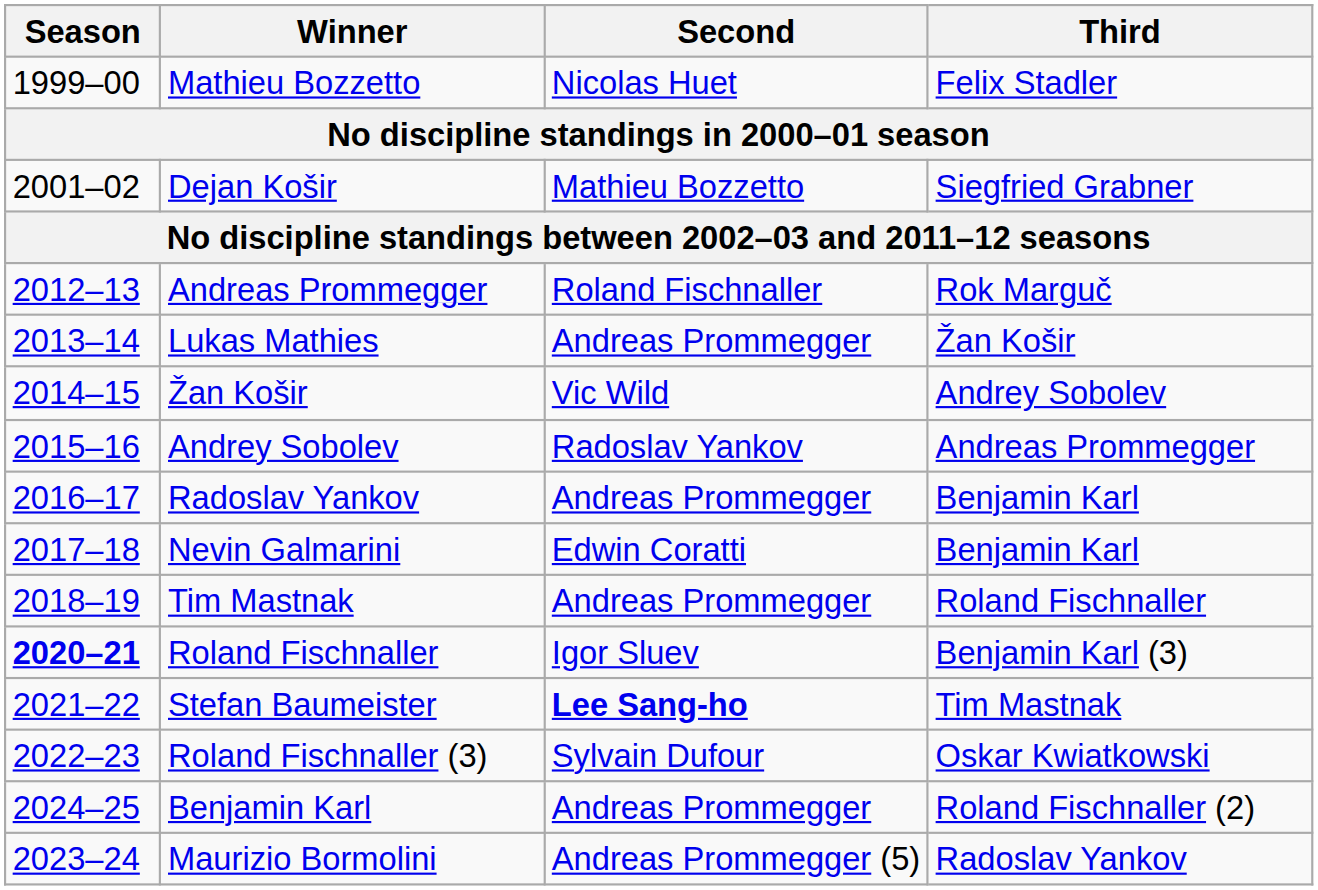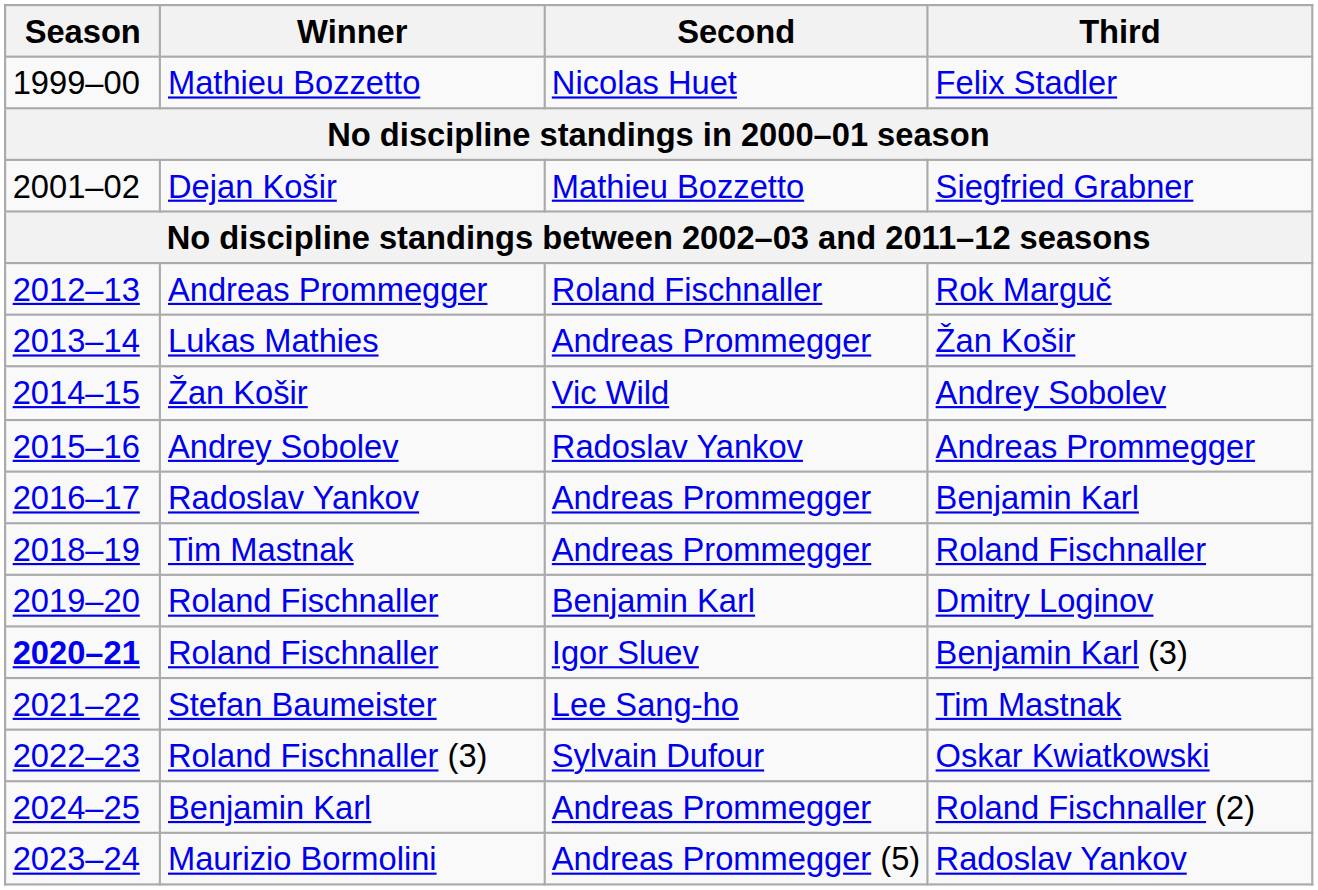 <table class="wikitable" style="font-size:95%;">
 <tr>
 <th width="69">Season</th>
 <th width="200">Winner</th>
 <th width="200">Second</th>
 <th width="200">Third</th>
 </tr>
 <tr>
 <td>1999–00</td>
 <td> <a href='#'>Mathieu Bozzetto</a></td>
 <td> <a href='#'>Nicolas Huet</a></td>
 <td> <a href='#'>Felix Stadler</a></td>
 </tr>
 <tr>
 <th colspan=4>No discipline standings in 2000–01 season</th>
 </tr>
 <tr>
 <td>2001–02</td>
 <td> <a href='#'>Dejan Košir</a></td>
 <td> <a href='#'>Mathieu Bozzetto</a></td>
 <td> <a href='#'>Siegfried Grabner</a></td>
 </tr>
 <tr>
 <th colspan=4>No discipline standings between 2002–03 and 2011–12 seasons</th>
 </tr>
 <tr>
 <td><a href='#'>2012–13</a></td>
 <td> <a href='#'>Andreas Prommegger</a></td>
 <td> <a href='#'>Roland Fischnaller</a></td>
 <td> <a href='#'>Rok Marguč</a></td>
 </tr>
 <tr>
 <td><a href='#'>2013–14</a></td>
 <td> <a href='#'>Lukas Mathies</a></td>
 <td> <a href='#'>Andreas Prommegger</a></td>
 <td> <a href='#'>Žan Košir</a></td>
 </tr>
 <tr>
 <td><a href='#'>2014–15</a></td>
 <td> <a href='#'>Žan Košir</a></td>
 <td> <a href='#'>Vic Wild</a></td>
 <td> <a href='#'>Andrey Sobolev</a></td>
 </tr>
 <tr>
 <td><a href='#'>2015–16</a></td>
 <td> <a href='#'>Andrey Sobolev</a></td>
 <td> <a href='#'>Radoslav Yankov</a></td>
 <td> <a href='#'>Andreas Prommegger</a></td>
 </tr>
 <tr>
 <td><a href='#'>2016–17</a></td>
 <td> <a href='#'>Radoslav Yankov</a></td>
 <td> <a href='#'>Andreas Prommegger</a></td>
 <td> <a href='#'>Benjamin Karl</a></td>
 </tr>
 <tr>
-<td><a href='#'>2017–18</a></td>
-<td> <a href='#'>Nevin Galmarini</a></td>
-<td> <a href='#'>Edwin Coratti</a></td>
-<td> <a href='#'>Benjamin Karl</a></td>
-</tr>
-<tr>
 <td><a href='#'>2018–19</a></td>
 <td> <a href='#'>Tim Mastnak</a></td>
 <td> <a href='#'>Andreas Prommegger</a></td>
 <td> <a href='#'>Roland Fischnaller</a></td>
+</tr>
+<tr>
+<td><a href='#'>2019–20</a></td>
+<td> <a href='#'>Roland Fischnaller</a></td>
+<td> <a href='#'>Benjamin Karl</a></td>
+<td> <a href='#'>Dmitry Loginov</a></td>
 </tr>
 <tr>
 <td><strong><a href='#'>2020–21</a></strong></td>
 <td> <a href='#'>Roland Fischnaller</a></td>
 <td> <a href='#'>Igor Sluev</a></td>
 <td> <a href='#'>Benjamin Karl</a> (3)</td>
 </tr>
 <tr>
 <td><a href='#'>2021–22</a></td>
 <td> <a href='#'>Stefan Baumeister</a></td>
-<td><strong> <a href='#'>Lee Sang-ho</a></strong></td>
+<td> <a href='#'>Lee Sang-ho</a></td>
 <td> <a href='#'>Tim Mastnak</a></td>
 </tr>
 <tr>
 <td><a href='#'>2022–23</a></td>
 <td> <a href='#'>Roland Fischnaller</a> (3)</td>
 <td> <a href='#'>Sylvain Dufour</a></td>
 <td> <a href='#'>Oskar Kwiatkowski</a></td>
 </tr>
 <tr>
 <td><a href='#'>2024–25</a></td>
 <td> <a href='#'>Benjamin Karl</a></td>
 <td> <a href='#'>Andreas Prommegger</a></td>
 <td> <a href='#'>Roland Fischnaller</a> (2)</td>
 </tr>
 <tr>
 <td><a href='#'>2023–24</a></td>
 <td> <a href='#'>Maurizio Bormolini</a></td>
 <td> <a href='#'>Andreas Prommegger</a> (5)</td>
 <td> <a href='#'>Radoslav Yankov</a></td>
 </tr>
 </table>
